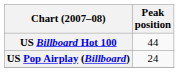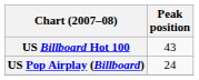 <table class="wikitable sortable plainrowheaders" style="text-align:center">
 <tr>
 <th>Chart (2007–08)</th>
 <th>Peak<br>position</th>
 </tr>
 <tr>
 <th scope="row">US <a href='#'><em>Billboard</em> Hot 100</a></th>
-<td>44</td>
+<td>43</td>
 </tr>
 <tr>
 <th scope="row">US <a href='#'>Pop Airplay</a> (<a href='#'><em>Billboard</em></a>)</th>
 <td>24</td>
 </tr>
 <tr>
 </tr>
 </table>
